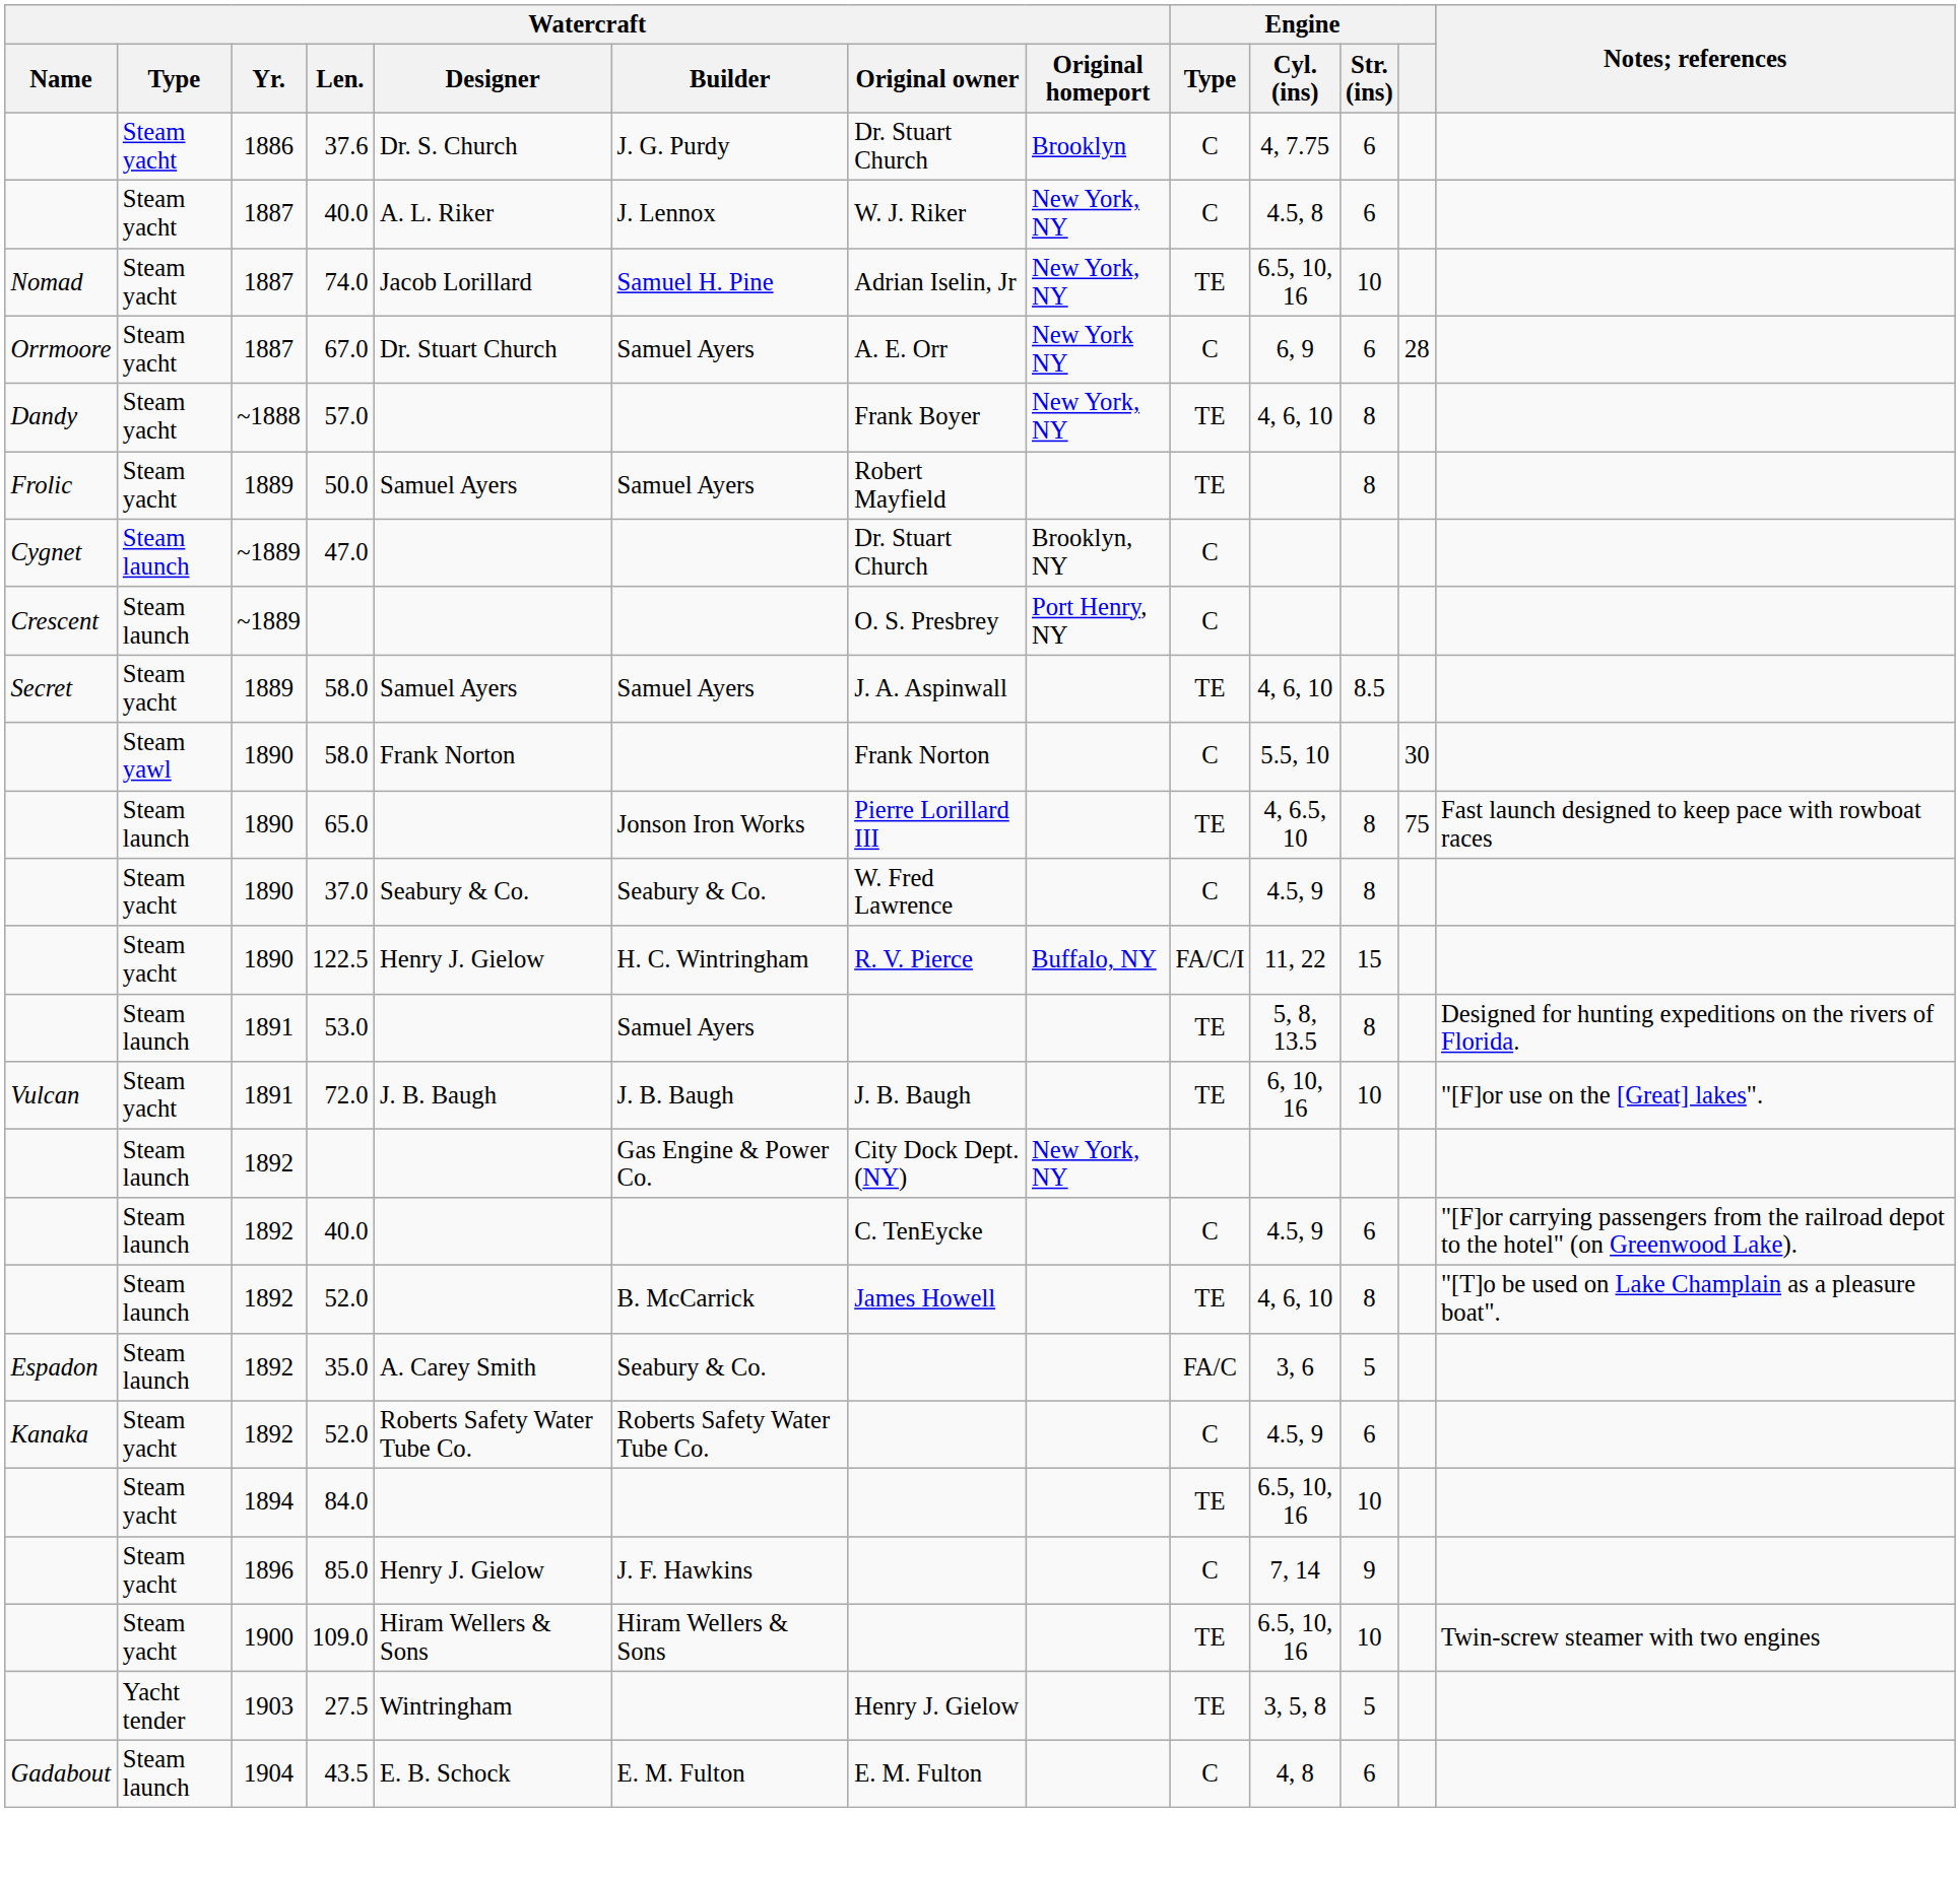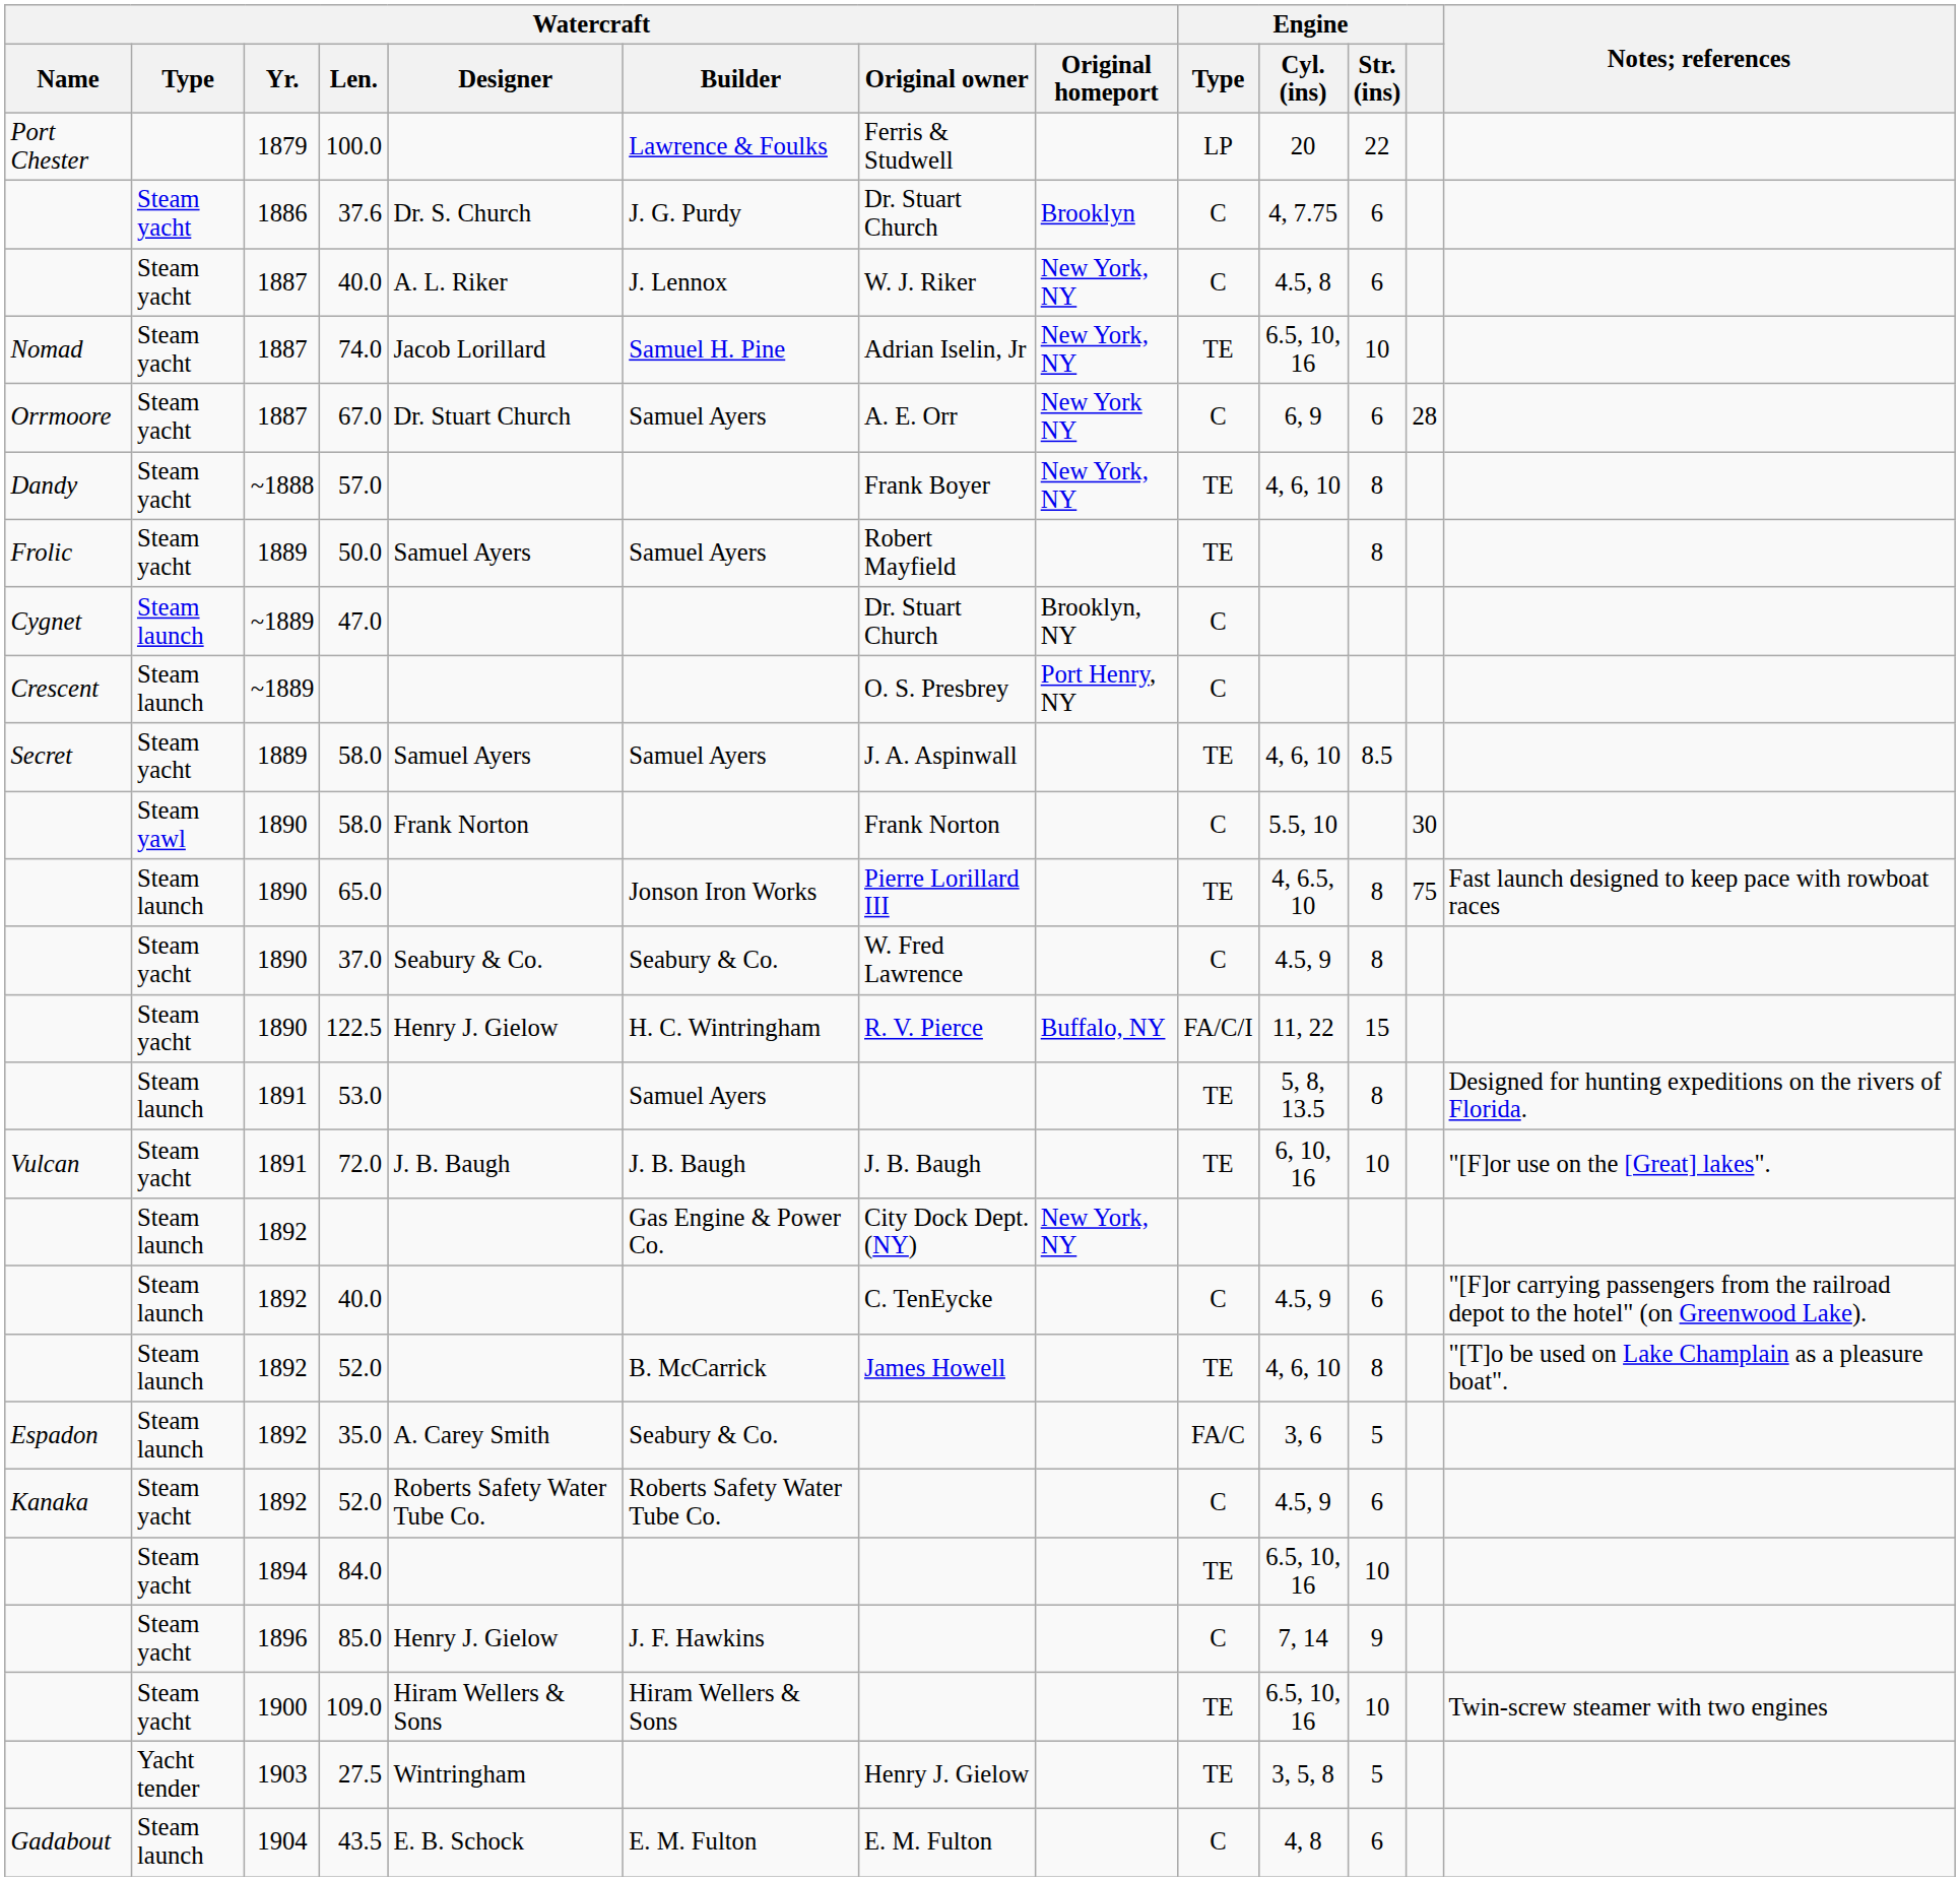 <table class="wikitable sortable">
 <tr>
 <th rowspan="1" colspan="8">Watercraft</th>
 <th rowspan="1" colspan="4">Engine</th>
 <th rowspan="2" colspan="1">Notes; references</th>
 </tr>
 <tr>
 <th align="center">Name</th>
 <th align="center">Type</th>
 <th align="center">Yr.<br> </th>
 <th align="center">Len.<br></th>
 <th align="left">Designer</th>
 <th align="left">Builder</th>
 <th align="center">Original owner</th>
 <th align="center">Original<br>homeport</th>
 <th align="center">Type</th>
 <th align="center">Cyl.<br>(ins)</th>
 <th align="center">Str.<br>(ins)</th>
 <th align="center"></th>
+</tr>
+<tr align="left">
+<td><em>Port Chester</em></td>
+<td></td>
+<td align="center">1879</td>
+<td align="right">100.0</td>
+<td></td>
+<td><a href='#'>Lawrence & Foulks</a></td>
+<td>Ferris & Studwell</td>
+<td></td>
+<td align="center">LP</td>
+<td align="center">20</td>
+<td align="center">22</td>
+<td align="right"></td>
+<td></td>
 </tr>
 <tr align="left">
 <td></td>
 <td><a href='#'>Steam yacht</a></td>
 <td align="center">1886</td>
 <td align="right">37.6</td>
 <td>Dr. S. Church</td>
 <td>J. G. Purdy</td>
 <td>Dr. Stuart Church</td>
 <td><a href='#'>Brooklyn</a></td>
 <td align="center">C</td>
 <td align="center">4, 7.75</td>
 <td align="center">6</td>
 <td align="right"></td>
 <td></td>
 </tr>
 <tr align="left">
 <td></td>
 <td>Steam yacht</td>
 <td align="center">1887</td>
 <td align="right">40.0</td>
 <td>A. L. Riker</td>
 <td>J. Lennox</td>
 <td>W. J. Riker</td>
 <td><a href='#'>New York, NY</a></td>
 <td align="center">C</td>
 <td align="center">4.5, 8</td>
 <td align="center">6</td>
 <td align="right"></td>
 <td></td>
 </tr>
 <tr align="left">
 <td><em>Nomad</em></td>
 <td>Steam yacht</td>
 <td align="center">1887</td>
 <td align="right">74.0</td>
 <td>Jacob Lorillard</td>
 <td><a href='#'>Samuel H. Pine</a></td>
 <td>Adrian Iselin, Jr</td>
 <td><a href='#'>New York, NY</a></td>
 <td align="center">TE</td>
 <td align="center">6.5, 10, 16</td>
 <td align="center">10</td>
 <td align="right"></td>
 <td></td>
 </tr>
 <tr align="left">
 <td><em>Orrmoore</em></td>
 <td>Steam yacht</td>
 <td align="center">1887</td>
 <td align="right">67.0</td>
 <td>Dr. Stuart Church</td>
 <td>Samuel Ayers</td>
 <td>A. E. Orr</td>
 <td><a href='#'>New York NY</a></td>
 <td align="center">C</td>
 <td align="center">6, 9</td>
 <td align="center">6</td>
 <td align="right">28</td>
 <td></td>
 </tr>
 <tr align="left">
 <td><em>Dandy</em></td>
 <td>Steam yacht</td>
 <td align="center">~1888</td>
 <td align="right">57.0</td>
 <td></td>
 <td></td>
 <td>Frank Boyer</td>
 <td><a href='#'>New York, NY</a></td>
 <td align="center">TE</td>
 <td align="center">4, 6, 10</td>
 <td align="center">8</td>
 <td align="right"></td>
 <td></td>
 </tr>
 <tr align="left">
 <td><em>Frolic</em></td>
 <td>Steam yacht</td>
 <td align="center">1889</td>
 <td align="right">50.0</td>
 <td>Samuel Ayers</td>
 <td>Samuel Ayers</td>
 <td>Robert Mayfield</td>
 <td></td>
 <td align="center">TE</td>
 <td align="center"></td>
 <td align="center">8</td>
 <td align="right"></td>
 <td></td>
 </tr>
 <tr align="left">
 <td><em>Cygnet</em></td>
 <td><a href='#'>Steam launch</a></td>
 <td align="center">~1889</td>
 <td align="right">47.0</td>
 <td></td>
 <td></td>
 <td>Dr. Stuart Church </td>
 <td>Brooklyn, NY</td>
 <td align="center">C</td>
 <td align="center"></td>
 <td align="center"></td>
 <td align="right"></td>
 <td> </td>
 </tr>
 <tr align="left">
 <td><em>Crescent</em></td>
 <td>Steam launch</td>
 <td align="center">~1889</td>
 <td align="right"></td>
 <td></td>
 <td></td>
 <td>O. S. Presbrey </td>
 <td><a href='#'>Port Henry</a>, NY</td>
 <td align="center">C</td>
 <td align="center"></td>
 <td align="center"></td>
 <td align="right"></td>
 <td> </td>
 </tr>
 <tr align="left">
 <td><em>Secret</em></td>
 <td>Steam yacht</td>
 <td align="center">1889</td>
 <td align="right">58.0</td>
 <td>Samuel Ayers</td>
 <td>Samuel Ayers</td>
 <td>J. A. Aspinwall</td>
 <td></td>
 <td align="center">TE</td>
 <td align="center">4, 6, 10</td>
 <td align="center">8.5</td>
 <td align="right"></td>
 <td></td>
 </tr>
 <tr align="left">
 <td></td>
 <td>Steam <a href='#'>yawl</a></td>
 <td align="center">1890</td>
 <td align="right">58.0</td>
 <td>Frank Norton</td>
 <td></td>
 <td>Frank Norton</td>
 <td></td>
 <td align="center">C</td>
 <td align="center">5.5, 10</td>
 <td align="center"></td>
 <td align="right">30</td>
 <td></td>
 </tr>
 <tr align="left">
 <td data-sort-value="Lillian"></td>
 <td>Steam launch</td>
 <td align="center">1890</td>
 <td align="right">65.0</td>
 <td></td>
 <td>Jonson Iron Works</td>
 <td><a href='#'>Pierre Lorillard III</a></td>
 <td></td>
 <td align="center">TE</td>
 <td align="center">4, 6.5, 10</td>
 <td align="center">8</td>
 <td align="right">75</td>
 <td>Fast launch designed to keep pace with rowboat races</td>
 </tr>
 <tr align="left">
 <td></td>
 <td>Steam yacht</td>
 <td align="center">1890</td>
 <td align="right">37.0</td>
 <td>Seabury & Co.</td>
 <td>Seabury & Co.</td>
 <td>W. Fred Lawrence</td>
 <td></td>
 <td align="center">C</td>
 <td align="center">4.5, 9</td>
 <td align="center">8</td>
 <td align="right"></td>
 <td></td>
 </tr>
 <tr align="left">
 <td data-sort-value="Nydia"></td>
 <td>Steam yacht</td>
 <td align="center">1890</td>
 <td align="right">122.5</td>
 <td>Henry J. Gielow</td>
 <td>H. C. Wintringham</td>
 <td><a href='#'>R. V. Pierce</a></td>
 <td><a href='#'>Buffalo, NY</a></td>
 <td align="center">FA/C/I</td>
 <td align="center">11, 22</td>
 <td align="center">15</td>
 <td align="right"></td>
 <td></td>
 </tr>
 <tr align="left">
 <td></td>
 <td>Steam launch</td>
 <td align="center">1891</td>
 <td align="right">53.0</td>
 <td></td>
 <td>Samuel Ayers</td>
 <td></td>
 <td></td>
 <td align="center">TE</td>
 <td align="center">5, 8, 13.5</td>
 <td align="center">8</td>
 <td align="right"></td>
 <td> Designed for hunting expeditions on the rivers of <a href='#'>Florida</a>.</td>
 </tr>
 <tr align="left">
 <td><em>Vulcan</em></td>
 <td>Steam yacht</td>
 <td align="center">1891</td>
 <td align="right">72.0</td>
 <td>J. B. Baugh</td>
 <td>J. B. Baugh</td>
 <td>J. B. Baugh</td>
 <td></td>
 <td align="center">TE</td>
 <td align="center">6, 10, 16</td>
 <td align="center">10</td>
 <td align="right"></td>
 <td>"[F]or use on the <a href='#'>[Great] lakes</a>".</td>
 </tr>
 <tr align="left">
 <td></td>
 <td>Steam launch</td>
 <td align="center">1892</td>
 <td align="right"></td>
 <td></td>
 <td>Gas Engine & Power Co.</td>
 <td>City Dock Dept. (<a href='#'>NY</a>)</td>
 <td><a href='#'>New York, NY</a></td>
 <td></td>
 <td align="center"></td>
 <td align="center"></td>
 <td align="right"></td>
 <td></td>
 </tr>
 <tr align="left">
 <td></td>
 <td>Steam launch</td>
 <td align="center">1892</td>
 <td align="right">40.0</td>
 <td></td>
 <td></td>
 <td>C. TenEycke</td>
 <td></td>
 <td align="center">C</td>
 <td align="center">4.5, 9</td>
 <td align="center">6</td>
 <td align="right"></td>
 <td>"[F]or carrying passengers from the railroad depot to the hotel" (on <a href='#'>Greenwood Lake</a>).</td>
 </tr>
 <tr align="left">
 <td></td>
 <td>Steam launch</td>
 <td align="center">1892</td>
 <td align="right">52.0</td>
 <td></td>
 <td>B. McCarrick</td>
 <td><a href='#'>James Howell</a></td>
 <td></td>
 <td align="center">TE</td>
 <td align="center">4, 6, 10</td>
 <td align="center">8</td>
 <td align="right"></td>
 <td>"[T]o be used on <a href='#'>Lake Champlain</a> as a pleasure boat".</td>
 </tr>
 <tr align="left">
 <td><em>Espadon</em></td>
 <td>Steam launch</td>
 <td align="center">1892</td>
 <td align="right">35.0</td>
 <td>A. Carey Smith</td>
 <td>Seabury & Co.</td>
 <td></td>
 <td></td>
 <td align="center">FA/C</td>
 <td align="center">3, 6</td>
 <td align="center">5</td>
 <td align="right"></td>
 <td></td>
 </tr>
 <tr align="left">
 <td><em>Kanaka</em></td>
 <td>Steam yacht</td>
 <td align="center">1892</td>
 <td align="right">52.0</td>
 <td>Roberts Safety Water Tube Co.</td>
 <td>Roberts Safety Water Tube Co.</td>
 <td></td>
 <td></td>
 <td align="center">C</td>
 <td align="center">4.5, 9</td>
 <td align="center">6</td>
 <td align="right"></td>
 <td></td>
 </tr>
 <tr align="left">
 <td data-sort-value="Maspeth"></td>
 <td>Steam yacht</td>
 <td align="center">1894</td>
 <td align="right">84.0</td>
 <td></td>
 <td></td>
 <td></td>
 <td></td>
 <td align="center">TE</td>
 <td align="center">6.5, 10, 16</td>
 <td align="center">10</td>
 <td align="right"></td>
 <td></td>
 </tr>
 <tr align="left">
 <td data-sort-value=Telka></td>
 <td>Steam yacht</td>
 <td align="center">1896</td>
 <td align="right">85.0</td>
 <td>Henry J. Gielow</td>
 <td>J. F. Hawkins</td>
 <td> </td>
 <td></td>
 <td align="center">C</td>
 <td align="center">7, 14</td>
 <td align="center">9</td>
 <td align="right"></td>
 <td></td>
 </tr>
 <tr align="left">
 <td></td>
 <td>Steam yacht</td>
 <td align="center">1900</td>
 <td align="right">109.0</td>
 <td>Hiram Wellers & Sons</td>
 <td>Hiram Wellers & Sons</td>
 <td></td>
 <td></td>
 <td align="center">TE</td>
 <td align="center">6.5, 10, 16</td>
 <td align="center">10</td>
 <td align="right"></td>
 <td>Twin-screw steamer with two engines</td>
 </tr>
 <tr align="left">
 <td></td>
 <td>Yacht tender</td>
 <td align="center">1903</td>
 <td align="right">27.5</td>
 <td>Wintringham</td>
 <td></td>
 <td>Henry J. Gielow</td>
 <td></td>
 <td align="center">TE</td>
 <td align="center">3, 5, 8</td>
 <td align="center">5</td>
 <td align="right"></td>
 <td></td>
 </tr>
 <tr align="left">
 <td><em>Gadabout</em></td>
 <td>Steam launch</td>
 <td align="center">1904</td>
 <td align="right">43.5</td>
 <td>E. B. Schock</td>
 <td>E. M. Fulton</td>
 <td>E. M. Fulton</td>
 <td></td>
 <td align="center">C</td>
 <td align="center">4, 8</td>
 <td align="center">6</td>
 <td align="right"></td>
 <td>  </td>
 </tr>
 </table>
